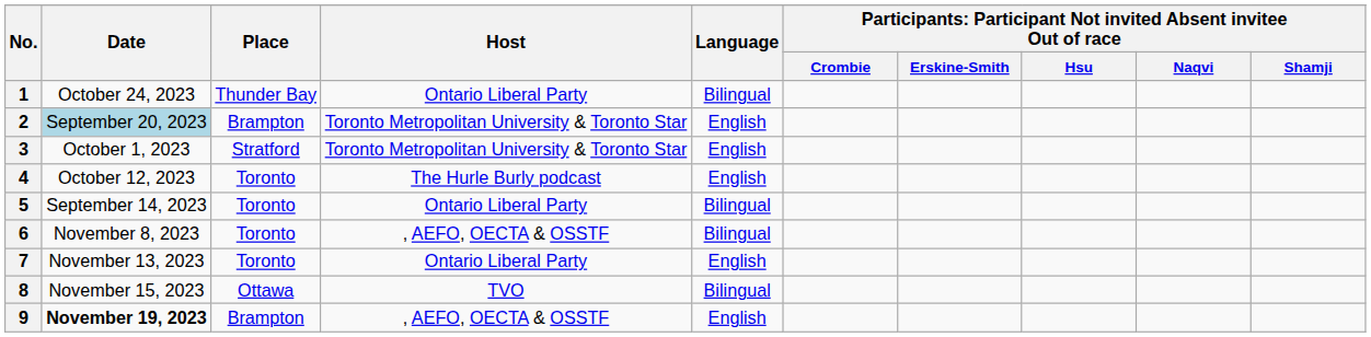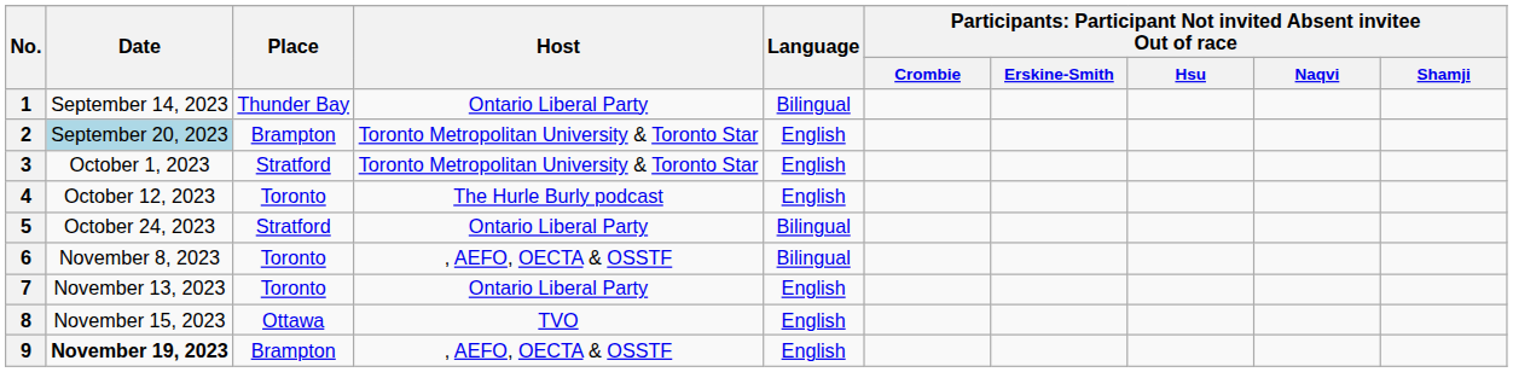 <table class="wikitable" style="font-size:85%; text-align:center;">
 <tr>
 </tr>
 <tr>
 <th rowspan="2" style="white-space:nowrap;">No.</th>
 <th rowspan="2">Date</th>
 <th rowspan="2">Place</th>
 <th rowspan="2">Host</th>
 <th rowspan="2">Language</th>
 <th colspan="6">Participants:  Participant  Not invited  Absent invitee<br> Out of race</th>
 </tr>
 <tr>
 <th scope="col" style="width:6em;"><small><a href='#'>Crombie</a></small></th>
 <th scope="col" style="width:6.5em;"><small><a href='#'>Erskine-Smith</a></small></th>
 <th scope="col" style="width:6em;"><small><a href='#'>Hsu</a></small></th>
 <th scope="col" style="width:6em;"><small><a href='#'>Naqvi</a></small></th>
 <th scope="col" style="width:6em;"><small><a href='#'>Shamji</a></small></th>
 </tr>
 <tr>
 <th>1</th>
-<td style="white-space:nowrap;">October 24, 2023</td>
+<td style="white-space:nowrap;">September 14, 2023</td>
 <td style="white-space:nowrap;"><a href='#'>Thunder Bay</a></td>
 <td style="white-space:nowrap; text-align:center;"><a href='#'>Ontario Liberal Party</a></td>
 <td style="white-space:nowrap;"><a href='#'>Bilingual</a></td>
 <td></td>
 <td></td>
 <td></td>
 <td></td>
 <td></td>
 </tr>
 <tr>
 <th>2</th>
 <td style="background: lightblue; white-space:nowrap;">September 20, 2023</td>
 <td style="white-space:nowrap;"><a href='#'>Brampton</a></td>
 <td style="white-space:nowrap; text-align:center;"><a href='#'>Toronto Metropolitan University</a> & <a href='#'>Toronto Star</a></td>
 <td style="white-space:nowrap;"><a href='#'>English</a></td>
 <td></td>
 <td></td>
 <td></td>
 <td></td>
 <td></td>
 </tr>
 <tr>
 <th>3</th>
 <td style="white-space:nowrap;">October 1, 2023</td>
 <td style="white-space:nowrap;"><a href='#'>Stratford</a></td>
 <td style="white-space:nowrap; text-align:center;"><a href='#'>Toronto Metropolitan University</a> & <a href='#'>Toronto Star</a></td>
 <td style="white-space:nowrap;"><a href='#'>English</a></td>
 <td></td>
 <td></td>
 <td></td>
 <td></td>
 <td></td>
 </tr>
 <tr>
 <th>4</th>
 <td style="white-space:nowrap;">October 12, 2023</td>
 <td style="white-space:nowrap;"><a href='#'>Toronto</a></td>
 <td style="white-space:nowrap; text-align:center;"><a href='#'>The Hurle Burly podcast</a></td>
 <td style="white-space:nowrap;"><a href='#'>English</a></td>
 <td></td>
 <td></td>
 <td></td>
 <td></td>
 <td></td>
 </tr>
 <tr>
 <th>5</th>
-<td style="white-space:nowrap;">September 14, 2023</td>
-<td style="white-space:nowrap;"><a href='#'>Toronto</a></td>
+<td style="white-space:nowrap;">October 24, 2023</td>
+<td style="white-space:nowrap;"><a href='#'>Stratford</a></td>
 <td style="white-space:nowrap; text-align:center;"><a href='#'>Ontario Liberal Party</a></td>
 <td style="white-space:nowrap;"><a href='#'>Bilingual</a></td>
 <td></td>
 <td></td>
 <td></td>
 <td></td>
 <td></td>
 </tr>
 <tr>
 <th>6</th>
 <td style="white-space:nowrap;">November 8, 2023</td>
 <td style="white-space:nowrap;"><a href='#'>Toronto</a></td>
 <td style="white-space:nowrap; text-align:center;">, <a href='#'>AEFO</a>, <a href='#'>OECTA</a> & <a href='#'>OSSTF</a></td>
 <td style="white-space:nowrap;"><a href='#'>Bilingual</a></td>
 <td></td>
 <td></td>
 <td></td>
 <td></td>
 <td></td>
 </tr>
 <tr>
 <th>7</th>
 <td style="white-space:nowrap;">November 13, 2023</td>
 <td style="white-space:nowrap;"><a href='#'>Toronto</a></td>
 <td style="white-space:nowrap; text-align:center;"><a href='#'>Ontario Liberal Party</a></td>
 <td style="white-space:nowrap;"><a href='#'>English</a></td>
 <td></td>
 <td></td>
 <td></td>
 <td></td>
 <td></td>
 </tr>
 <tr>
 <th>8</th>
 <td style="white-space:nowrap;">November 15, 2023</td>
 <td style="white-space:nowrap;"><a href='#'>Ottawa</a></td>
 <td style="white-space:nowrap; text-align:center;"><a href='#'>TVO</a></td>
-<td style="white-space:nowrap;"><a href='#'>Bilingual</a></td>
+<td style="white-space:nowrap;"><a href='#'>English</a></td>
 <td></td>
 <td></td>
 <td></td>
 <td></td>
 <td></td>
 </tr>
 <tr>
 <th>9</th>
 <td style="white-space:nowrap;"><strong>November 19, 2023</strong></td>
 <td style="white-space:nowrap;"><a href='#'>Brampton</a></td>
 <td style="white-space:nowrap; text-align:center;">, <a href='#'>AEFO</a>, <a href='#'>OECTA</a> & <a href='#'>OSSTF</a></td>
 <td style="white-space:nowrap;"><a href='#'>English</a></td>
 <td></td>
 <td></td>
 <td></td>
 <td></td>
 <td></td>
 </tr>
 </table>
